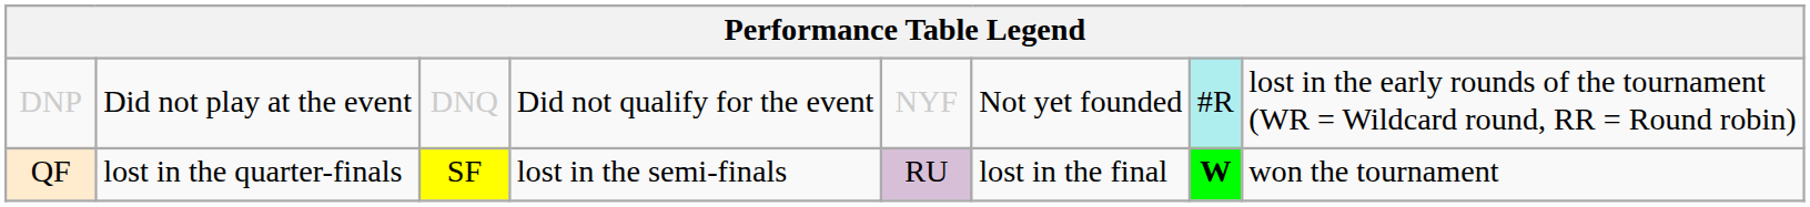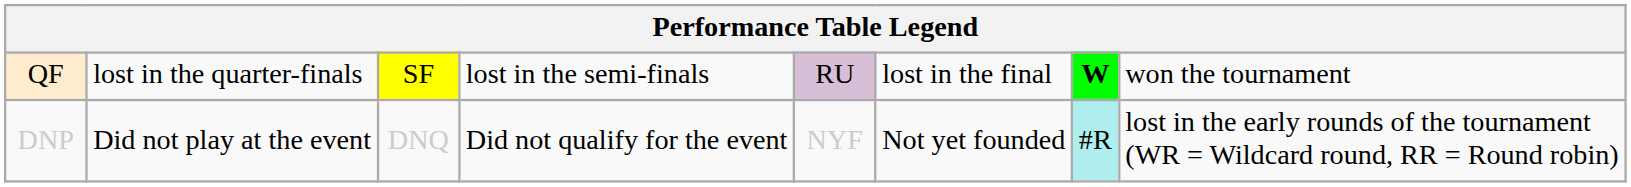 <table class="wikitable" style="font-size:78%;">
 <tr style="background:#efefef;">
 <th colspan="8">Performance Table Legend</th>
+</tr>
+<tr>
+<td style="text-align:center; background:#ffebcd;">QF</td>
+<td>lost in the quarter-finals</td>
+<td style="text-align:center; background:yellow;">SF</td>
+<td>lost in the semi-finals</td>
+<td style="text-align:center; background:thistle;">RU</td>
+<td>lost in the final</td>
+<td style="text-align:center; background:#0f0;"><strong>W</strong></td>
+<td>won the tournament</td>
 </tr>
 <tr>
 <td style="color:#ccc; text-align:center; width:30px;">DNP</td>
 <td>Did not play at the event</td>
 <td style="color:#ccc; text-align:center; width:30px;">DNQ</td>
 <td>Did not qualify for the event</td>
 <td style="color:#ccc; text-align:center; width:30px;">NYF</td>
 <td>Not yet founded</td>
 <td style="text-align:center; background:#afeeee;">#R</td>
 <td>lost in the early rounds of the tournament<br>(WR = Wildcard round, RR = Round robin)</td>
 </tr>
-<tr>
-<td style="text-align:center; background:#ffebcd;">QF</td>
-<td>lost in the quarter-finals</td>
-<td style="text-align:center; background:yellow;">SF</td>
-<td>lost in the semi-finals</td>
-<td style="text-align:center; background:thistle;">RU</td>
-<td>lost in the final</td>
-<td style="text-align:center; background:#0f0;"><strong>W</strong></td>
-<td>won the tournament</td>
-</tr>
 </table>
